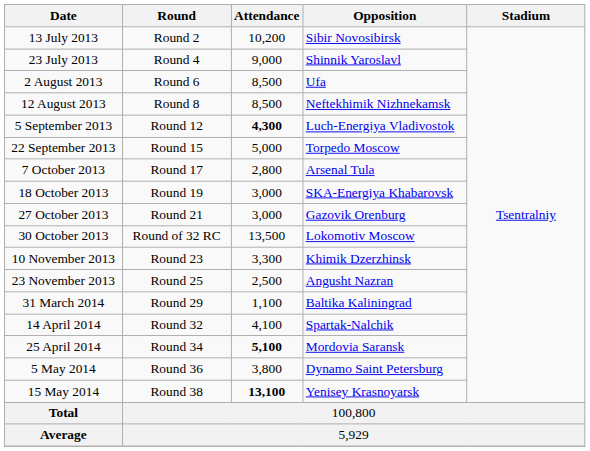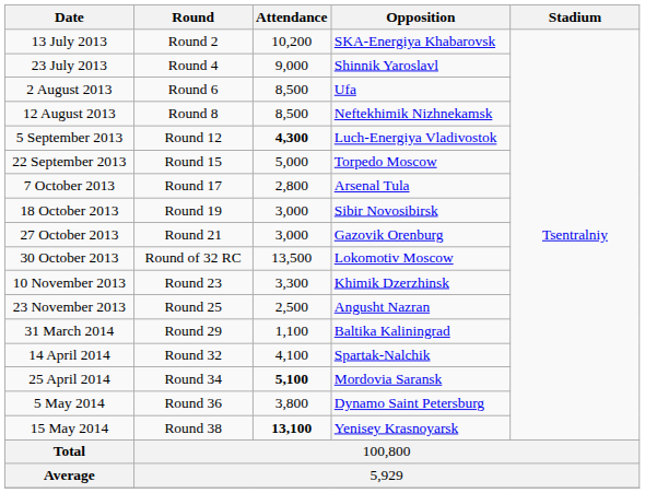 <table class="wikitable" style="text-align: center; font-size:90%">
 <tr>
 <th width=120>Date</th>
 <th width=110>Round</th>
 <th width=70>Attendance</th>
 <th width=170>Opposition</th>
 <th width=120>Stadium</th>
 </tr>
 <tr>
 <td>13 July 2013</td>
 <td>Round 2</td>
 <td>10,200</td>
-<td align=left><a href='#'>Sibir Novosibirsk</a></td>
+<td align=left><a href='#'>SKA-Energiya Khabarovsk</a></td>
 <td rowspan=17><a href='#'>Tsentralniy</a></td>
 </tr>
 <tr>
 <td>23 July 2013</td>
 <td>Round 4</td>
 <td>9,000</td>
 <td align=left><a href='#'>Shinnik Yaroslavl</a></td>
 </tr>
 <tr>
 <td>2 August 2013</td>
 <td>Round 6</td>
 <td>8,500</td>
 <td align=left><a href='#'>Ufa</a></td>
 </tr>
 <tr>
 <td>12 August 2013</td>
 <td>Round 8</td>
 <td>8,500</td>
 <td align=left><a href='#'>Neftekhimik Nizhnekamsk</a></td>
 </tr>
 <tr>
 <td>5 September 2013</td>
 <td>Round 12</td>
 <td><strong>4,300</strong></td>
 <td align=left><a href='#'>Luch-Energiya Vladivostok</a></td>
 </tr>
 <tr>
 <td>22 September 2013</td>
 <td>Round 15</td>
 <td>5,000</td>
 <td align=left><a href='#'>Torpedo Moscow</a></td>
 </tr>
 <tr>
 <td>7 October 2013</td>
 <td>Round 17</td>
 <td>2,800</td>
 <td align=left><a href='#'>Arsenal Tula</a></td>
 </tr>
 <tr>
 <td>18 October 2013</td>
 <td>Round 19</td>
 <td>3,000</td>
-<td align=left><a href='#'>SKA-Energiya Khabarovsk</a></td>
+<td align=left><a href='#'>Sibir Novosibirsk</a></td>
 </tr>
 <tr>
 <td>27 October 2013</td>
 <td>Round 21</td>
 <td>3,000</td>
 <td align=left><a href='#'>Gazovik Orenburg</a></td>
 </tr>
 <tr>
 <td>30 October 2013</td>
 <td>Round of 32 RC</td>
 <td>13,500</td>
 <td align=left><a href='#'>Lokomotiv Moscow</a></td>
 </tr>
 <tr>
 <td>10 November 2013</td>
 <td>Round 23</td>
 <td>3,300</td>
 <td align=left><a href='#'>Khimik Dzerzhinsk</a></td>
 </tr>
 <tr>
 <td>23 November 2013</td>
 <td>Round 25</td>
 <td>2,500</td>
 <td align=left><a href='#'>Angusht Nazran</a></td>
 </tr>
 <tr>
 <td>31 March 2014</td>
 <td>Round 29</td>
 <td>1,100</td>
 <td align=left><a href='#'>Baltika Kaliningrad</a></td>
 </tr>
 <tr>
 <td>14 April 2014</td>
 <td>Round 32</td>
 <td>4,100</td>
 <td align=left><a href='#'>Spartak-Nalchik</a></td>
 </tr>
 <tr>
 <td>25 April 2014</td>
 <td>Round 34</td>
 <td><strong>5,100</strong></td>
 <td align=left><a href='#'>Mordovia Saransk</a></td>
 </tr>
 <tr>
 <td>5 May 2014</td>
 <td>Round 36</td>
 <td>3,800</td>
 <td align=left><a href='#'>Dynamo Saint Petersburg</a></td>
 </tr>
 <tr>
 <td>15 May 2014</td>
 <td>Round 38</td>
 <td><strong>13,100</strong></td>
 <td align=left><a href='#'>Yenisey Krasnoyarsk</a></td>
 </tr>
 <tr>
 <td bgcolor=#F2F2F2><strong>Total</strong></td>
 <td colspan=4 bgcolor=#F2F2F2>100,800</td>
 </tr>
 <tr>
 <td bgcolor=#F2F2F2><strong>Average</strong></td>
 <td colspan=4 bgcolor=#F2F2F2>5,929</td>
 </tr>
 <tr>
 </tr>
 </table>
